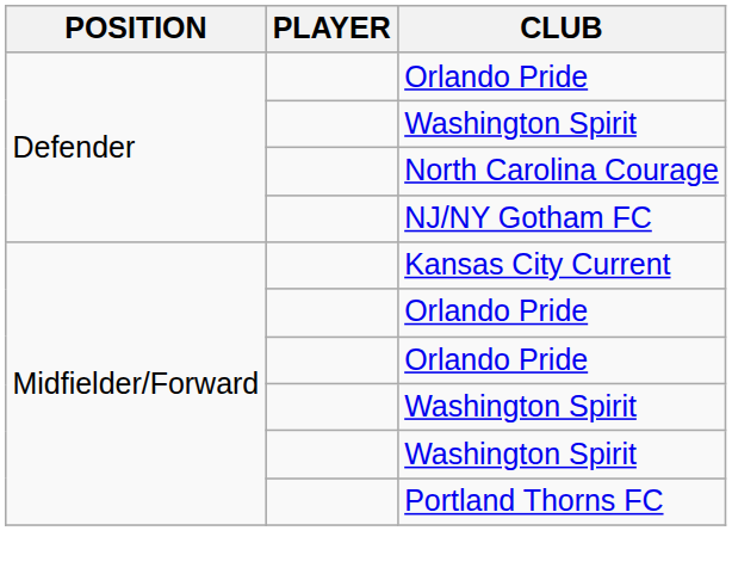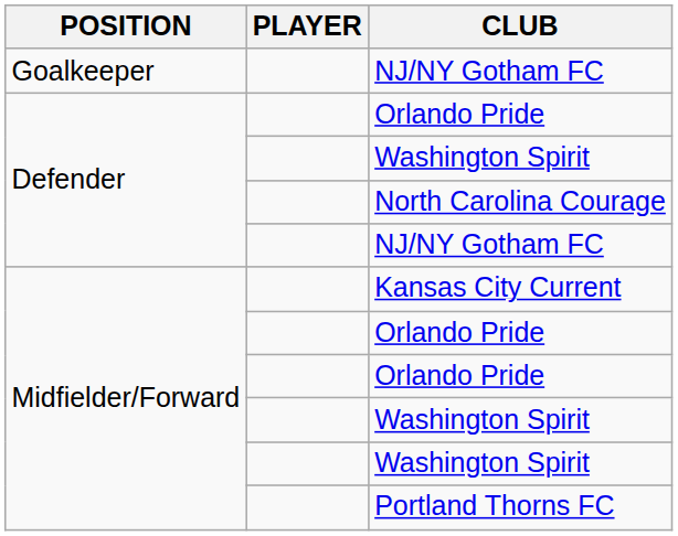 <table class="wikitable sortable">
 <tr>
 <th>POSITION</th>
 <th>PLAYER</th>
 <th>CLUB</th>
+</tr>
+<tr>
+<td>Goalkeeper</td>
+<td> </td>
+<td><a href='#'>NJ/NY Gotham FC</a></td>
 </tr>
 <tr>
 <td rowspan="4">Defender</td>
 <td> </td>
 <td><a href='#'>Orlando Pride</a></td>
 </tr>
 <tr>
 <td> </td>
 <td><a href='#'>Washington Spirit</a></td>
 </tr>
 <tr>
 <td> </td>
 <td><a href='#'>North Carolina Courage</a></td>
 </tr>
 <tr>
 <td> </td>
 <td><a href='#'>NJ/NY Gotham FC</a></td>
 </tr>
 <tr>
 <td rowspan="6">Midfielder/Forward</td>
 <td> </td>
 <td><a href='#'>Kansas City Current</a></td>
 </tr>
 <tr>
 <td> </td>
 <td><a href='#'>Orlando Pride</a></td>
 </tr>
 <tr>
 <td> </td>
 <td><a href='#'>Orlando Pride</a></td>
 </tr>
 <tr>
 <td> </td>
 <td><a href='#'>Washington Spirit</a></td>
 </tr>
 <tr>
 <td> </td>
 <td><a href='#'>Washington Spirit</a></td>
 </tr>
 <tr>
 <td> </td>
 <td><a href='#'>Portland Thorns FC</a></td>
 </tr>
 </table>
